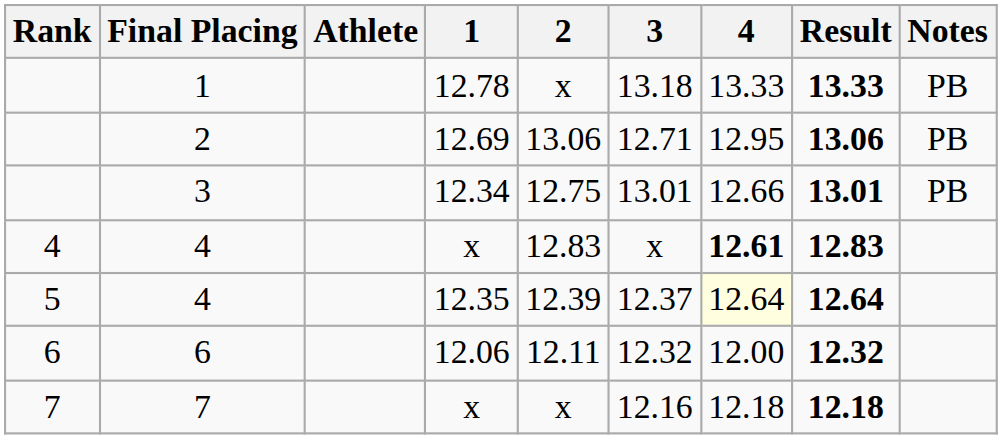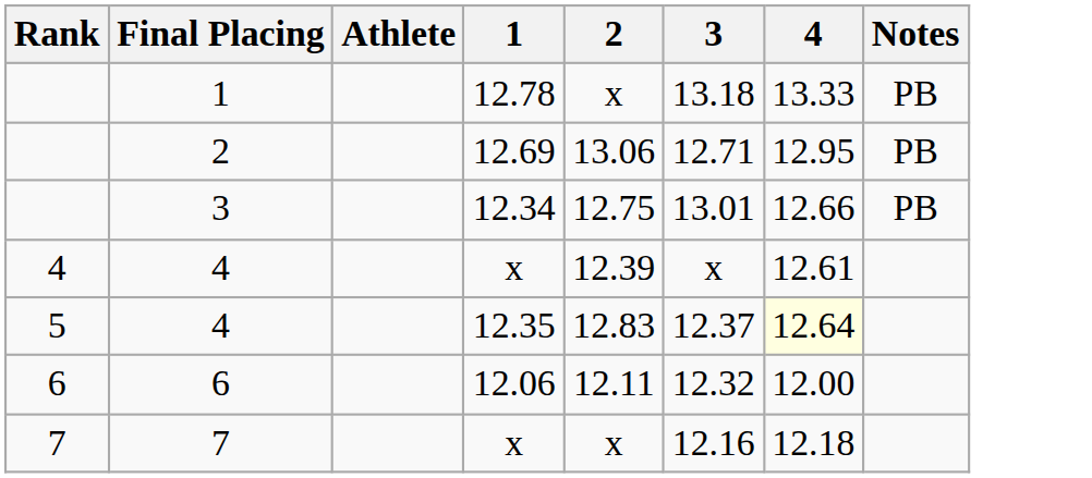 <table class="wikitable sortable" style="text-align:center">
 <tr>
 <th>Rank</th>
 <th>Final Placing</th>
 <th>Athlete</th>
 <th>1</th>
 <th>2</th>
 <th>3</th>
 <th>4</th>
-<th>Result</th>
 <th>Notes</th>
 </tr>
 <tr>
 <td></td>
 <td>1</td>
 <td align=left></td>
 <td>12.78</td>
 <td>x</td>
 <td>13.18</td>
 <td>13.33</td>
-<td><strong>13.33</strong></td>
 <td>PB</td>
 </tr>
 <tr>
 <td></td>
 <td>2</td>
 <td align=left></td>
 <td>12.69</td>
 <td>13.06</td>
 <td>12.71</td>
 <td>12.95</td>
-<td><strong>13.06</strong></td>
 <td>PB</td>
 </tr>
 <tr>
 <td></td>
 <td>3</td>
 <td align=left></td>
 <td>12.34</td>
 <td>12.75</td>
 <td>13.01</td>
 <td>12.66</td>
-<td><strong>13.01</strong></td>
 <td>PB</td>
 </tr>
 <tr>
 <td>4</td>
 <td>4</td>
 <td align=left></td>
 <td>x</td>
-<td>12.83</td>
+<td>12.39</td>
 <td>x</td>
-<td><strong>12.61</strong></td>
-<td><strong>12.83</strong></td>
+<td>12.61</td>
 <td></td>
 </tr>
 <tr>
 <td>5</td>
 <td>4</td>
 <td align=left></td>
 <td>12.35</td>
-<td>12.39</td>
+<td>12.83</td>
 <td>12.37</td>
 <td style="background: lightyellow;">12.64</td>
-<td><strong>12.64</strong></td>
 <td></td>
 </tr>
 <tr>
 <td>6</td>
 <td>6</td>
 <td align=left></td>
 <td>12.06</td>
 <td>12.11</td>
 <td>12.32</td>
 <td>12.00</td>
-<td><strong>12.32</strong></td>
 <td></td>
 </tr>
 <tr>
 <td>7</td>
 <td>7</td>
 <td align=left></td>
 <td>x</td>
 <td>x</td>
 <td>12.16</td>
 <td>12.18</td>
-<td><strong>12.18</strong></td>
 <td></td>
 </tr>
 </table>
